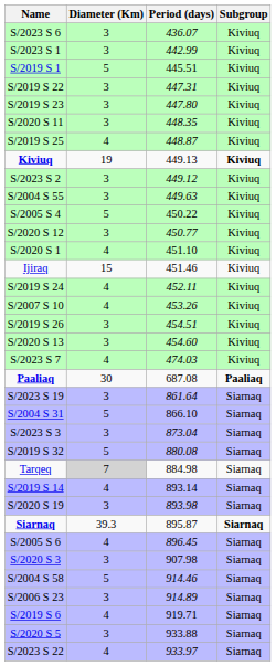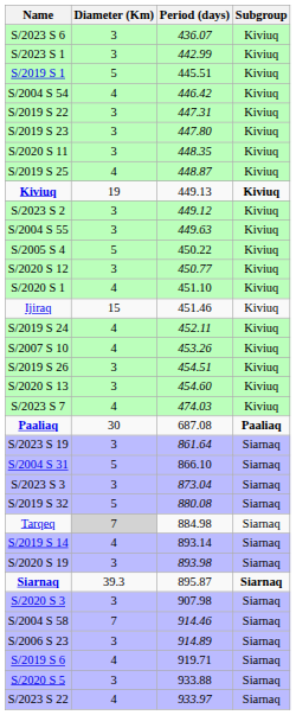 <table class="wikitable sortable" style="text-align:center;">
 <tr>
 <th>Name</th>
 <th>Diameter (Km)</th>
 <th>Period (days)</th>
 <th>Subgroup</th>
 </tr>
 <tr id=S/2023_S_6 bgcolor=#bfb>
 <td>S/2023 S 6</td>
 <td>3</td>
 <td><em>436.07</em></td>
 <td>Kiviuq</td>
 </tr>
 <tr id=S/2023_S_1 bgcolor=#bfb>
 <td>S/2023 S 1</td>
 <td>3</td>
 <td><em>442.99</em></td>
 <td>Kiviuq</td>
 </tr>
 <tr id=S/2019_S_1 bgcolor=#bfb>
 <td><a href='#'>S/2019 S 1</a></td>
 <td>5</td>
 <td>445.51</td>
+<td>Kiviuq</td>
+</tr>
+<tr id=S/2004_S_54 bgcolor=#bfb>
+<td>S/2004 S 54</td>
+<td>4</td>
+<td><em>446.42</em></td>
 <td>Kiviuq</td>
 </tr>
 <tr id=S/2019_S_22 bgcolor=#bfb>
 <td>S/2019 S 22</td>
 <td>3</td>
 <td><em>447.31</em></td>
 <td>Kiviuq</td>
 </tr>
 <tr id=S/2019_S_23 bgcolor=#bfb>
 <td>S/2019 S 23</td>
 <td>3</td>
 <td><em>447.80</em></td>
 <td>Kiviuq</td>
 </tr>
 <tr id=S/2020_S_11 bgcolor=#bfb>
 <td>S/2020 S 11</td>
 <td>3</td>
 <td><em>448.35</em></td>
 <td>Kiviuq</td>
 </tr>
 <tr id=S/2019_S_25 bgcolor=#bfb>
 <td>S/2019 S 25</td>
 <td>4</td>
 <td><em>448.87</em></td>
 <td>Kiviuq</td>
 </tr>
 <tr id=Kiviuq >
 <td><strong><a href='#'>Kiviuq</a></strong></td>
 <td>19</td>
 <td>449.13</td>
 <td><strong>Kiviuq</strong></td>
 </tr>
 <tr id=S/2023_S_2 bgcolor=#bfb>
 <td>S/2023 S 2</td>
 <td>3</td>
 <td><em>449.12</em></td>
 <td>Kiviuq</td>
 </tr>
 <tr id=S/2004_S_55 bgcolor=#bfb>
 <td>S/2004 S 55</td>
 <td>3</td>
 <td><em>449.63</em></td>
 <td>Kiviuq</td>
 </tr>
 <tr id=S/2005_S_4 bgcolor=#bfb>
 <td>S/2005 S 4</td>
 <td>5</td>
 <td>450.22</td>
 <td>Kiviuq</td>
 </tr>
 <tr id=S/2020_S_12 bgcolor=#bfb>
 <td>S/2020 S 12</td>
 <td>3</td>
 <td><em>450.77</em></td>
 <td>Kiviuq</td>
 </tr>
 <tr id=S/2020_S_1 bgcolor=#bfb>
 <td>S/2020 S 1</td>
 <td>4</td>
 <td>451.10</td>
 <td>Kiviuq</td>
 </tr>
 <tr id=Ijiraq >
 <td><a href='#'>Ijiraq</a></td>
 <td>15</td>
 <td>451.46</td>
 <td>Kiviuq</td>
 </tr>
 <tr id=S/2019_S_24 bgcolor=#bfb>
 <td>S/2019 S 24</td>
 <td>4</td>
 <td><em>452.11</em></td>
 <td>Kiviuq</td>
 </tr>
 <tr id=S/2007_S_10 bgcolor=#bfb>
 <td>S/2007 S 10</td>
 <td>4</td>
 <td><em>453.26</em></td>
 <td>Kiviuq</td>
 </tr>
 <tr id=S/2019_S_26 bgcolor=#bfb>
 <td>S/2019 S 26</td>
 <td>3</td>
 <td><em>454.51</em></td>
 <td>Kiviuq</td>
 </tr>
 <tr id=S/2020_S_13 bgcolor=#bfb>
 <td>S/2020 S 13</td>
 <td>3</td>
 <td><em>454.60</em></td>
 <td>Kiviuq</td>
 </tr>
 <tr id=S/2023_S_7 bgcolor=#bfb>
 <td>S/2023 S 7</td>
 <td>4</td>
 <td><em>474.03</em></td>
 <td>Kiviuq</td>
 </tr>
 <tr id=Paaliaq >
 <td><strong><a href='#'>Paaliaq</a></strong></td>
 <td>30</td>
 <td>687.08</td>
 <td><strong>Paaliaq</strong></td>
 </tr>
 <tr id=S/2023_S_19 bgcolor=#bbf>
 <td>S/2023 S 19</td>
 <td>3</td>
 <td><em>861.64</em></td>
 <td>Siarnaq</td>
 </tr>
 <tr id=S/2004_S_31 bgcolor=#bbf>
 <td><a href='#'>S/2004 S 31</a></td>
 <td>5</td>
 <td>866.10</td>
 <td>Siarnaq</td>
 </tr>
 <tr id=S/2023_S_3 bgcolor=#bbf>
 <td>S/2023 S 3</td>
 <td>3</td>
 <td><em>873.04</em></td>
 <td>Siarnaq</td>
 </tr>
 <tr id=S/2019_S_32 bgcolor=#bbf>
 <td>S/2019 S 32</td>
 <td>5</td>
 <td><em>880.08</em></td>
 <td>Siarnaq</td>
 </tr>
 <tr id=Tarqeq >
 <td><a href='#'>Tarqeq</a></td>
 <td style="background: lightgrey;">7</td>
 <td>884.98</td>
 <td>Siarnaq</td>
 </tr>
 <tr id=S/2019_S_14 bgcolor=#bbf>
 <td><a href='#'>S/2019 S 14</a></td>
 <td>4</td>
 <td>893.14</td>
 <td>Siarnaq</td>
 </tr>
 <tr id=S/2020_S_19 bgcolor=#bbf>
 <td>S/2020 S 19</td>
 <td>3</td>
 <td><em>893.98</em></td>
 <td>Siarnaq</td>
 </tr>
 <tr id=Siarnaq >
 <td><strong><a href='#'>Siarnaq</a></strong></td>
 <td>39.3</td>
 <td>895.87</td>
 <td><strong>Siarnaq</strong></td>
 </tr>
-<tr id=S/2005_S_6 bgcolor=#bbf>
-<td>S/2005 S 6</td>
-<td>4</td>
-<td><em>896.45</em></td>
-<td>Siarnaq</td>
-</tr>
 <tr id=S/2020_S_3 bgcolor=#bbf>
 <td><a href='#'>S/2020 S 3</a></td>
 <td>3</td>
 <td>907.98</td>
 <td>Siarnaq</td>
 </tr>
 <tr id=S/2004_S_58 bgcolor=#bbf>
 <td>S/2004 S 58</td>
-<td>5</td>
+<td>7</td>
 <td><em>914.46</em></td>
 <td>Siarnaq</td>
 </tr>
 <tr id=S/2006_S_23 bgcolor=#bbf>
 <td>S/2006 S 23</td>
 <td>3</td>
 <td><em>914.89</em></td>
 <td>Siarnaq</td>
 </tr>
 <tr id=S/2019_S_6 bgcolor=#bbf>
 <td><a href='#'>S/2019 S 6</a></td>
 <td>4</td>
 <td>919.71</td>
 <td>Siarnaq</td>
 </tr>
 <tr id=S/2020_S_5 bgcolor=#bbf>
 <td><a href='#'>S/2020 S 5</a></td>
 <td>3</td>
 <td>933.88</td>
 <td>Siarnaq</td>
 </tr>
 <tr id=S/2023_S_22 bgcolor=#bbf>
 <td>S/2023 S 22</td>
 <td>4</td>
 <td><em>933.97</em></td>
 <td>Siarnaq</td>
 </tr>
 </table>
